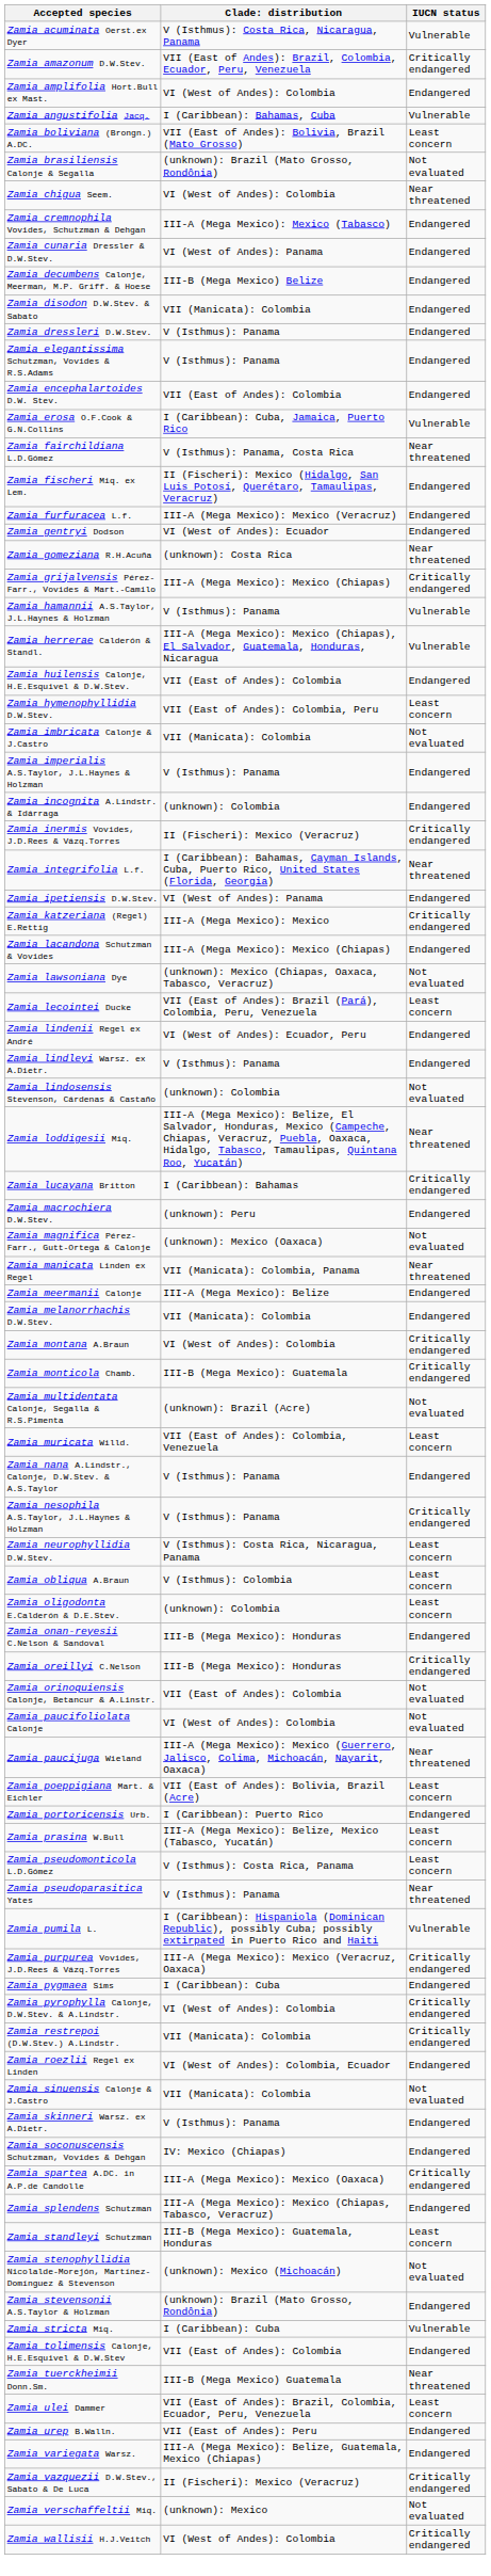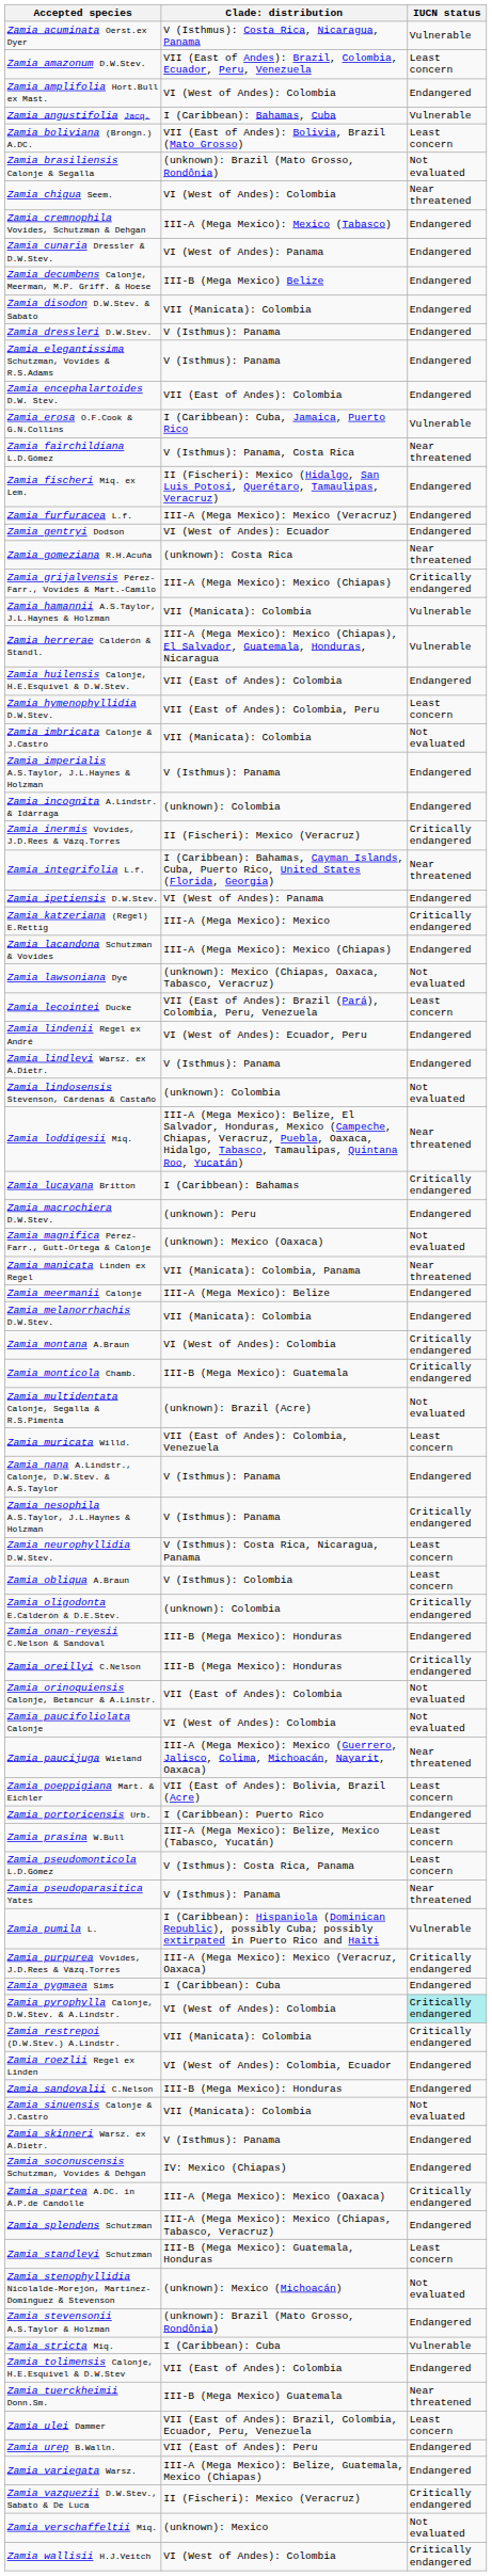 <table class="wikitable sortable">
 <tr>
 <th>Accepted species</th>
 <th>Clade: distribution</th>
 <th>IUCN status</th>
 </tr>
 <tr>
 <td><em><a href='#'>Zamia acuminata</a></em> <small>Oerst.ex Dyer</small></td>
 <td>V (Isthmus): <a href='#'>Costa Rica</a>, <a href='#'>Nicaragua</a>, <a href='#'>Panama</a></td>
 <td>Vulnerable</td>
 </tr>
 <tr>
 <td><em><a href='#'>Zamia amazonum</a></em> <small>D.W.Stev.</small></td>
 <td>VII (East of <a href='#'>Andes</a>): <a href='#'>Brazil</a>, <a href='#'>Colombia</a>, <a href='#'>Ecuador</a>, <a href='#'>Peru</a>, <a href='#'>Venezuela</a></td>
-<td>Critically endangered</td>
+<td>Least concern</td>
 </tr>
 <tr>
 <td><em><a href='#'>Zamia amplifolia</a></em> <small>Hort.Bull ex Mast.</small></td>
 <td>VI (West of Andes): Colombia</td>
 <td>Endangered</td>
 </tr>
 <tr>
 <td><em><a href='#'>Zamia angustifolia</a></em> <small><a href='#'>Jacq.</a></small></td>
 <td>I (Caribbean): <a href='#'>Bahamas</a>, <a href='#'>Cuba</a></td>
 <td>Vulnerable</td>
 </tr>
 <tr>
 <td><em><a href='#'>Zamia boliviana</a></em> <small>(Brongn.) A.DC.</small></td>
 <td>VII (East of Andes): <a href='#'>Bolivia</a>, Brazil (<a href='#'>Mato Grosso</a>)</td>
 <td>Least concern</td>
 </tr>
 <tr>
 <td><em><a href='#'>Zamia brasiliensis</a></em> <small>Calonje & Segalla</small></td>
 <td>(unknown): Brazil (Mato Grosso, <a href='#'>Rondônia</a>)</td>
 <td>Not evaluated</td>
 </tr>
 <tr>
 <td><em><a href='#'>Zamia chigua</a></em> <small>Seem.</small></td>
 <td>VI (West of Andes): Colombia</td>
 <td>Near threatened</td>
 </tr>
 <tr>
 <td><em><a href='#'>Zamia cremnophila</a></em> <small>Vovides, Schutzman & Dehgan</small></td>
 <td>III-A (Mega Mexico): <a href='#'>Mexico</a> (<a href='#'>Tabasco</a>)</td>
 <td>Endangered</td>
 </tr>
 <tr>
 <td><em><a href='#'>Zamia cunaria</a></em> <small>Dressler & D.W.Stev.</small></td>
 <td>VI (West of Andes): Panama</td>
 <td>Endangered</td>
 </tr>
 <tr>
 <td><em><a href='#'>Zamia decumbens</a></em> <small>Calonje, Meerman, M.P. Griff. & Hoese</small></td>
 <td>III-B (Mega Mexico) <a href='#'>Belize</a></td>
 <td>Endangered</td>
 </tr>
 <tr>
 <td><em><a href='#'>Zamia disodon</a></em> <small>D.W.Stev. & Sabato</small></td>
 <td>VII (Manicata): Colombia</td>
 <td>Endangered</td>
 </tr>
 <tr>
 <td><em><a href='#'>Zamia dressleri</a></em> <small>D.W.Stev.</small></td>
 <td>V (Isthmus): Panama</td>
 <td>Endangered</td>
 </tr>
 <tr>
 <td><em><a href='#'>Zamia elegantissima</a></em> <small>Schutzman, Vovides & R.S.Adams</small></td>
 <td>V (Isthmus): Panama</td>
 <td>Endangered</td>
 </tr>
 <tr>
 <td><em><a href='#'>Zamia encephalartoides</a></em> <small>D.W. Stev.</small></td>
 <td>VII (East of Andes): Colombia</td>
 <td>Endangered</td>
 </tr>
 <tr>
 <td><em><a href='#'>Zamia erosa</a></em> <small>O.F.Cook & G.N.Collins</small></td>
 <td>I (Caribbean): Cuba, <a href='#'>Jamaica</a>, <a href='#'>Puerto Rico</a></td>
 <td>Vulnerable</td>
 </tr>
 <tr>
 <td><em><a href='#'>Zamia fairchildiana</a></em> <small>L.D.Gómez</small></td>
 <td>V (Isthmus): Panama, Costa Rica</td>
 <td>Near threatened</td>
 </tr>
 <tr>
 <td><em><a href='#'>Zamia fischeri</a></em> <small>Miq. ex Lem.</small></td>
 <td>II (Fischeri): Mexico (<a href='#'>Hidalgo</a>, <a href='#'>San Luis Potosí</a>, <a href='#'>Querétaro</a>, <a href='#'>Tamaulipas</a>, <a href='#'>Veracruz</a>)</td>
 <td>Endangered</td>
 </tr>
 <tr>
 <td><em><a href='#'>Zamia furfuracea</a></em> <small>L.f.</small></td>
 <td>III-A (Mega Mexico): Mexico (Veracruz)</td>
 <td>Endangered</td>
 </tr>
 <tr>
 <td><em><a href='#'>Zamia gentryi</a></em> <small>Dodson</small></td>
 <td>VI (West of Andes): Ecuador</td>
 <td>Endangered</td>
 </tr>
 <tr>
 <td><em><a href='#'>Zamia gomeziana</a></em> <small>R.H.Acuña</small></td>
 <td>(unknown): Costa Rica</td>
 <td>Near threatened</td>
 </tr>
 <tr>
 <td><em><a href='#'>Zamia grijalvensis</a></em> <small>Pérez-Farr., Vovides & Mart.-Camilo</small></td>
 <td>III-A (Mega Mexico): Mexico (Chiapas)</td>
 <td>Critically endangered</td>
 </tr>
 <tr>
 <td><em><a href='#'>Zamia hamannii</a></em> <small>A.S.Taylor, J.L.Haynes & Holzman</small></td>
-<td>V (Isthmus): Panama</td>
+<td>VII (Manicata): Colombia</td>
 <td>Vulnerable</td>
 </tr>
 <tr>
 <td><em><a href='#'>Zamia herrerae</a></em> <small>Calderón & Standl.</small></td>
 <td>III-A (Mega Mexico): Mexico (Chiapas), <a href='#'>El Salvador</a>, <a href='#'>Guatemala</a>, <a href='#'>Honduras</a>, Nicaragua</td>
 <td>Vulnerable</td>
 </tr>
 <tr>
 <td><em><a href='#'>Zamia huilensis</a></em> <small>Calonje, H.E.Esquivel & D.W.Stev.</small></td>
 <td>VII (East of Andes): Colombia</td>
 <td>Endangered</td>
 </tr>
 <tr>
 <td><em><a href='#'>Zamia hymenophyllidia</a></em> <small>D.W.Stev.</small></td>
 <td>VII (East of Andes): Colombia, Peru</td>
 <td>Least concern</td>
 </tr>
 <tr>
 <td><em><a href='#'>Zamia imbricata</a></em> <small>Calonje & J.Castro</small></td>
 <td>VII (Manicata): Colombia</td>
 <td>Not evaluated</td>
 </tr>
 <tr>
 <td><em><a href='#'>Zamia imperialis</a></em> <small>A.S.Taylor, J.L.Haynes & Holzman</small></td>
 <td>V (Isthmus): Panama</td>
 <td>Endangered</td>
 </tr>
 <tr>
 <td><em><a href='#'>Zamia incognita</a></em> <small>A.Lindstr. & Idárraga</small></td>
 <td>(unknown): Colombia</td>
 <td>Endangered</td>
 </tr>
 <tr>
 <td><em><a href='#'>Zamia inermis</a></em> <small>Vovides, J.D.Rees & Vázq.Torres</small></td>
 <td>II (Fischeri): Mexico (Veracruz)</td>
 <td>Critically endangered</td>
 </tr>
 <tr>
 <td><em><a href='#'>Zamia integrifolia</a></em> <small>L.f.</small></td>
 <td>I (Caribbean): Bahamas, <a href='#'>Cayman Islands</a>, Cuba, Puerto Rico, <a href='#'>United States</a> (<a href='#'>Florida</a>, <a href='#'>Georgia</a>)</td>
 <td>Near threatened</td>
 </tr>
 <tr>
 <td><em><a href='#'>Zamia ipetiensis</a></em> <small>D.W.Stev.</small></td>
 <td>VI (West of Andes): Panama</td>
 <td>Endangered</td>
 </tr>
 <tr>
 <td><em><a href='#'>Zamia katzeriana</a></em> <small>(Regel) E.Rettig</small></td>
 <td>III-A (Mega Mexico): Mexico</td>
 <td>Critically endangered</td>
 </tr>
 <tr>
 <td><em><a href='#'>Zamia lacandona</a></em> <small>Schutzman & Vovides</small></td>
 <td>III-A (Mega Mexico): Mexico (Chiapas)</td>
 <td>Endangered</td>
 </tr>
 <tr>
 <td><em><a href='#'>Zamia lawsoniana</a></em> <small>Dye</small></td>
 <td>(unknown): Mexico (Chiapas, Oaxaca, Tabasco, Veracruz)</td>
 <td>Not evaluated</td>
 </tr>
 <tr>
 <td><em><a href='#'>Zamia lecointei</a></em> <small>Ducke</small></td>
 <td>VII (East of Andes): Brazil (<a href='#'>Pará</a>), Colombia, Peru, Venezuela</td>
 <td>Least concern</td>
 </tr>
 <tr>
 <td><em><a href='#'>Zamia lindenii</a></em> <small>Regel ex André</small></td>
 <td>VI (West of Andes): Ecuador, Peru</td>
 <td>Endangered</td>
 </tr>
 <tr>
 <td><em><a href='#'>Zamia lindleyi</a></em> <small>Warsz. ex A.Dietr.</small></td>
 <td>V (Isthmus): Panama</td>
 <td>Endangered</td>
 </tr>
 <tr>
 <td><em><a href='#'>Zamia lindosensis</a></em> <small>Stevenson, Cárdenas & Castaño</small></td>
 <td>(unknown): Colombia</td>
 <td>Not evaluated</td>
 </tr>
 <tr>
 <td><em><a href='#'>Zamia loddigesii</a></em> <small>Miq.</small></td>
 <td>III-A (Mega Mexico): Belize, El Salvador, Honduras, Mexico (<a href='#'>Campeche</a>, Chiapas, Veracruz, <a href='#'>Puebla</a>, Oaxaca, Hidalgo, <a href='#'>Tabasco</a>, Tamaulipas, <a href='#'>Quintana Roo</a>, <a href='#'>Yucatán</a>)</td>
 <td>Near threatened</td>
 </tr>
 <tr>
 <td><em><a href='#'>Zamia lucayana</a></em> <small>Britton</small></td>
 <td>I (Caribbean): Bahamas</td>
 <td>Critically endangered</td>
 </tr>
 <tr>
 <td><em><a href='#'>Zamia macrochiera</a></em> <small>D.W.Stev.</small></td>
 <td>(unknown): Peru</td>
 <td>Endangered</td>
 </tr>
 <tr>
 <td><em><a href='#'>Zamia magnifica</a></em> <small>Pérez-Farr., Gutt-Ortega & Calonje</small></td>
 <td>(unknown): Mexico (Oaxaca)</td>
 <td>Not evaluated</td>
 </tr>
 <tr>
 <td><em><a href='#'>Zamia manicata</a></em> <small>Linden ex Regel</small></td>
 <td>VII (Manicata): Colombia, Panama</td>
 <td>Near threatened</td>
 </tr>
 <tr>
 <td><em><a href='#'>Zamia meermanii</a></em> <small>Calonje</small></td>
 <td>III-A (Mega Mexico): Belize</td>
 <td>Endangered</td>
 </tr>
 <tr>
 <td><em><a href='#'>Zamia melanorrhachis</a></em> <small>D.W.Stev.</small></td>
 <td>VII (Manicata): Colombia</td>
 <td>Endangered</td>
 </tr>
 <tr>
 <td><em><a href='#'>Zamia montana</a></em> <small>A.Braun</small></td>
 <td>VI (West of Andes): Colombia</td>
 <td>Critically endangered</td>
 </tr>
 <tr>
 <td><em><a href='#'>Zamia monticola</a></em> <small>Chamb.</small></td>
 <td>III-B (Mega Mexico): Guatemala</td>
 <td>Critically endangered</td>
 </tr>
 <tr>
 <td><em><a href='#'>Zamia multidentata</a></em> <small>Calonje, Segalla & R.S.Pimenta</small></td>
 <td>(unknown): Brazil (Acre)</td>
 <td>Not evaluated</td>
 </tr>
 <tr>
 <td><em><a href='#'>Zamia muricata</a></em> <small>Willd.</small></td>
 <td>VII (East of Andes): Colombia, Venezuela</td>
 <td>Least concern</td>
 </tr>
 <tr>
 <td><em><a href='#'>Zamia nana</a></em> <small>A.Lindstr., Calonje, D.W.Stev. & A.S.Taylor</small></td>
 <td>V (Isthmus): Panama</td>
 <td>Endangered</td>
 </tr>
 <tr>
 <td><em><a href='#'>Zamia nesophila</a></em> <small>A.S.Taylor, J.L.Haynes & Holzman</small></td>
 <td>V (Isthmus): Panama</td>
 <td>Critically endangered</td>
 </tr>
 <tr>
 <td><em><a href='#'>Zamia neurophyllidia</a></em> <small>D.W.Stev.</small></td>
 <td>V (Isthmus): Costa Rica, Nicaragua, Panama</td>
 <td>Least concern</td>
 </tr>
 <tr>
 <td><em><a href='#'>Zamia obliqua</a></em> <small>A.Braun</small></td>
 <td>V (Isthmus): Colombia</td>
 <td>Least concern</td>
 </tr>
 <tr>
 <td><em><a href='#'>Zamia oligodonta</a></em> <small>E.Calderón & D.E.Stev.</small></td>
 <td>(unknown): Colombia</td>
-<td>Least concern</td>
+<td>Critically endangered</td>
 </tr>
 <tr>
 <td><em><a href='#'>Zamia onan-reyesii</a></em> <small>C.Nelson & Sandoval</small></td>
 <td>III-B (Mega Mexico): Honduras</td>
 <td>Endangered</td>
 </tr>
 <tr>
 <td><em><a href='#'>Zamia oreillyi</a></em> <small>C.Nelson</small></td>
 <td>III-B (Mega Mexico): Honduras</td>
 <td>Critically endangered</td>
 </tr>
 <tr>
 <td><em><a href='#'>Zamia orinoquiensis</a></em> <small>Calonje, Betancur & A.Linstr.</small></td>
 <td>VII (East of Andes): Colombia</td>
 <td>Not evaluated</td>
 </tr>
 <tr>
 <td><em><a href='#'>Zamia paucifoliolata</a></em> <small>Calonje</small></td>
 <td>VI (West of Andes): Colombia</td>
 <td>Not evaluated</td>
 </tr>
 <tr>
 <td><em><a href='#'>Zamia paucijuga</a></em> <small>Wieland</small></td>
 <td>III-A (Mega Mexico): Mexico (<a href='#'>Guerrero</a>, <a href='#'>Jalisco</a>, <a href='#'>Colima</a>, <a href='#'>Michoacán</a>, <a href='#'>Nayarit</a>, Oaxaca)</td>
 <td>Near threatened</td>
 </tr>
 <tr>
 <td><em><a href='#'>Zamia poeppigiana</a></em> <small>Mart. & Eichler</small></td>
 <td>VII (East of Andes): Bolivia, Brazil (<a href='#'>Acre</a>)</td>
 <td>Least concern</td>
 </tr>
 <tr>
 <td><em><a href='#'>Zamia portoricensis</a></em> <small>Urb.</small></td>
 <td>I (Caribbean): Puerto Rico</td>
 <td>Endangered</td>
 </tr>
 <tr>
 <td><em><a href='#'>Zamia prasina</a></em> <small>W.Bull</small></td>
 <td>III-A (Mega Mexico): Belize, Mexico (Tabasco, Yucatán)</td>
 <td>Least concern</td>
 </tr>
 <tr>
 <td><em><a href='#'>Zamia pseudomonticola</a></em> <small>L.D.Gómez</small></td>
 <td>V (Isthmus): Costa Rica, Panama</td>
 <td>Least concern</td>
 </tr>
 <tr>
 <td><em><a href='#'>Zamia pseudoparasitica</a></em> <small>Yates</small></td>
 <td>V (Isthmus): Panama</td>
 <td>Near threatened</td>
 </tr>
 <tr>
 <td><em><a href='#'>Zamia pumila</a></em> <small>L.</small></td>
 <td>I (Caribbean): <a href='#'>Hispaniola</a> (<a href='#'>Dominican Republic</a>), possibly Cuba; possibly <a href='#'>extirpated</a> in Puerto Rico and <a href='#'>Haiti</a></td>
 <td>Vulnerable</td>
 </tr>
 <tr>
 <td><em><a href='#'>Zamia purpurea</a></em> <small>Vovides, J.D.Rees & Vázq.Torres</small></td>
 <td>III-A (Mega Mexico): Mexico (Veracruz, Oaxaca)</td>
 <td>Critically endangered</td>
 </tr>
 <tr>
 <td><em><a href='#'>Zamia pygmaea</a></em> <small>Sims</small></td>
 <td>I (Caribbean): Cuba</td>
 <td>Endangered</td>
 </tr>
 <tr>
 <td><em><a href='#'>Zamia pyrophylla</a></em> <small>Calonje, D.W.Stev. & A.Lindstr.</small></td>
 <td>VI (West of Andes): Colombia</td>
-<td>Critically endangered</td>
+<td style="background: paleturquoise;">Critically endangered</td>
 </tr>
 <tr>
 <td><em><a href='#'>Zamia restrepoi</a></em> <small>(D.W.Stev.) A.Lindstr.</small></td>
 <td>VII (Manicata): Colombia</td>
 <td>Critically endangered</td>
 </tr>
 <tr>
 <td><em><a href='#'>Zamia roezlii</a></em> <small>Regel ex Linden</small></td>
 <td>VI (West of Andes): Colombia, Ecuador</td>
+<td>Endangered</td>
+</tr>
+<tr>
+<td><em><a href='#'>Zamia sandovalii</a></em> <small>C.Nelson</small></td>
+<td>III-B (Mega Mexico): Honduras</td>
 <td>Endangered</td>
 </tr>
 <tr>
 <td><em><a href='#'>Zamia sinuensis</a></em> <small>Calonje & J.Castro</small></td>
 <td>VII (Manicata): Colombia</td>
 <td>Not evaluated</td>
 </tr>
 <tr>
 <td><em><a href='#'>Zamia skinneri</a></em> <small>Warsz. ex A.Dietr.</small></td>
 <td>V (Isthmus): Panama</td>
 <td>Endangered</td>
 </tr>
 <tr>
 <td><em><a href='#'>Zamia soconuscensis</a></em> <small>Schutzman, Vovides & Dehgan</small></td>
 <td>IV: Mexico (Chiapas)</td>
 <td>Endangered</td>
 </tr>
 <tr>
 <td><em><a href='#'>Zamia spartea</a></em> <small>A.DC. in A.P.de Candolle</small></td>
 <td>III-A (Mega Mexico): Mexico (Oaxaca)</td>
 <td>Critically endangered</td>
 </tr>
 <tr>
 <td><em><a href='#'>Zamia splendens</a></em> <small>Schutzman</small></td>
 <td>III-A (Mega Mexico): Mexico (Chiapas, Tabasco, Veracruz)</td>
 <td>Endangered</td>
 </tr>
 <tr>
 <td><em><a href='#'>Zamia standleyi</a></em> <small>Schutzman</small></td>
 <td>III-B (Mega Mexico): Guatemala, Honduras</td>
 <td>Least concern</td>
 </tr>
 <tr>
 <td><em><a href='#'>Zamia stenophyllidia</a></em> <small>Nicolalde-Morejón, Martínez-Domínguez & Stevenson</small></td>
 <td>(unknown): Mexico (<a href='#'>Michoacán</a>)</td>
 <td>Not evaluated</td>
 </tr>
 <tr>
 <td><em><a href='#'>Zamia stevensonii</a></em> <small>A.S.Taylor & Holzman</small></td>
 <td>(unknown): Brazil (Mato Grosso, <a href='#'>Rondônia</a>)</td>
 <td>Endangered</td>
 </tr>
 <tr>
 <td><em><a href='#'>Zamia stricta</a></em> <small>Miq.</small></td>
 <td>I (Caribbean): Cuba</td>
 <td>Vulnerable</td>
 </tr>
 <tr>
 <td><em><a href='#'>Zamia tolimensis</a></em> <small>Calonje, H.E.Esquivel & D.W.Stev</small></td>
 <td>VII (East of Andes): Colombia</td>
 <td>Endangered</td>
 </tr>
 <tr>
 <td><em><a href='#'>Zamia tuerckheimii</a></em> <small>Donn.Sm.</small></td>
 <td>III-B (Mega Mexico) Guatemala</td>
 <td>Near threatened</td>
 </tr>
 <tr>
 <td><em><a href='#'>Zamia ulei</a></em> <small>Dammer</small></td>
 <td>VII (East of Andes): Brazil, Colombia, Ecuador, Peru, Venezuela</td>
 <td>Least concern</td>
 </tr>
 <tr>
 <td><em><a href='#'>Zamia urep</a></em> <small>B.Walln.</small></td>
 <td>VII (East of Andes): Peru</td>
 <td>Endangered</td>
 </tr>
 <tr>
 <td><em><a href='#'>Zamia variegata</a></em> <small>Warsz.</small></td>
 <td>III-A (Mega Mexico): Belize, Guatemala, Mexico (Chiapas)</td>
 <td>Endangered</td>
 </tr>
 <tr>
 <td><em><a href='#'>Zamia vazquezii</a></em> <small>D.W.Stev., Sabato & De Luca</small></td>
 <td>II (Fischeri): Mexico (Veracruz)</td>
 <td>Critically endangered</td>
 </tr>
 <tr>
 <td><em><a href='#'>Zamia verschaffeltii</a></em> <small>Miq.</small></td>
 <td>(unknown): Mexico</td>
 <td>Not evaluated</td>
 </tr>
 <tr>
 <td><em><a href='#'>Zamia wallisii</a></em> <small>H.J.Veitch</small></td>
 <td>VI (West of Andes): Colombia</td>
 <td>Critically endangered</td>
 </tr>
 </table>
